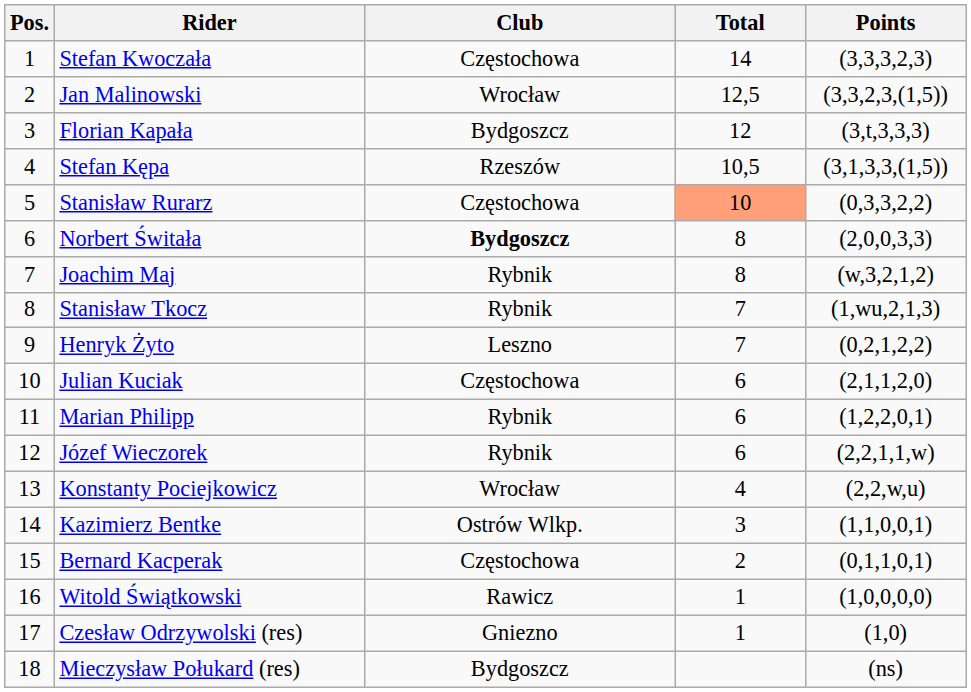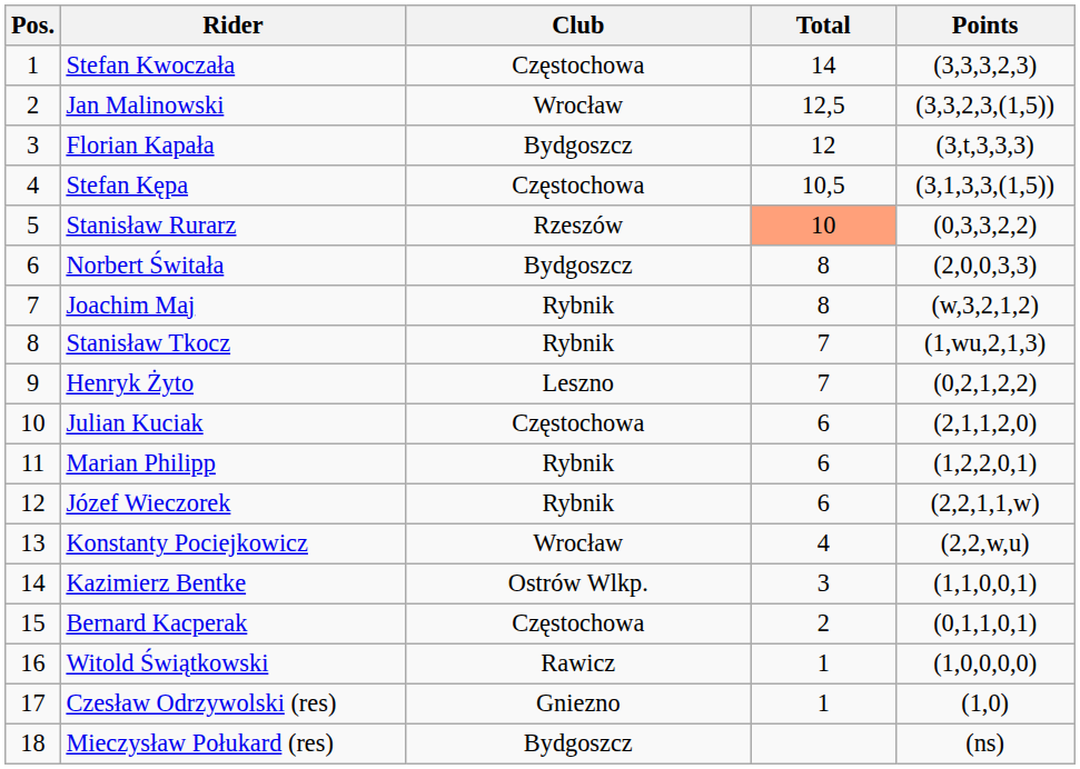 <table class=wikitable style="font-size:93%;">
 <tr>
 <th width=25px>Pos.</th>
 <th width=200px>Rider</th>
 <th width=200px>Club</th>
 <th width=80px>Total</th>
 <th width=100px>Points</th>
 </tr>
 <tr align=center>
 <td>1</td>
 <td align=left><a href='#'>Stefan Kwoczała</a></td>
 <td>Częstochowa</td>
 <td>14</td>
 <td>(3,3,3,2,3)</td>
 </tr>
 <tr align=center>
 <td>2</td>
 <td align=left><a href='#'>Jan Malinowski</a></td>
 <td>Wrocław</td>
 <td>12,5</td>
 <td>(3,3,2,3,(1,5))</td>
 </tr>
 <tr align=center>
 <td>3</td>
 <td align=left><a href='#'>Florian Kapała</a></td>
 <td>Bydgoszcz</td>
 <td>12</td>
 <td>(3,t,3,3,3)</td>
 </tr>
 <tr align=center>
 <td>4</td>
 <td align=left><a href='#'>Stefan Kępa</a></td>
-<td>Rzeszów</td>
+<td>Częstochowa</td>
 <td>10,5</td>
 <td>(3,1,3,3,(1,5))</td>
 </tr>
 <tr align=center>
 <td>5</td>
 <td align=left><a href='#'>Stanisław Rurarz</a></td>
-<td>Częstochowa</td>
+<td>Rzeszów</td>
 <td style="background: lightsalmon;">10</td>
 <td>(0,3,3,2,2)</td>
 </tr>
 <tr align=center>
 <td>6</td>
 <td align=left><a href='#'>Norbert Świtała</a></td>
-<td><strong>Bydgoszcz</strong></td>
+<td>Bydgoszcz</td>
 <td>8</td>
 <td>(2,0,0,3,3)</td>
 </tr>
 <tr align=center>
 <td>7</td>
 <td align=left><a href='#'>Joachim Maj</a></td>
 <td>Rybnik</td>
 <td>8</td>
 <td>(w,3,2,1,2)</td>
 </tr>
 <tr align=center>
 <td>8</td>
 <td align=left><a href='#'>Stanisław Tkocz</a></td>
 <td>Rybnik</td>
 <td>7</td>
 <td>(1,wu,2,1,3)</td>
 </tr>
 <tr align=center>
 <td>9</td>
 <td align=left><a href='#'>Henryk Żyto</a></td>
 <td>Leszno</td>
 <td>7</td>
 <td>(0,2,1,2,2)</td>
 </tr>
 <tr align=center>
 <td>10</td>
 <td align=left><a href='#'>Julian Kuciak</a></td>
 <td>Częstochowa</td>
 <td>6</td>
 <td>(2,1,1,2,0)</td>
 </tr>
 <tr align=center>
 <td>11</td>
 <td align=left><a href='#'>Marian Philipp</a></td>
 <td>Rybnik</td>
 <td>6</td>
 <td>(1,2,2,0,1)</td>
 </tr>
 <tr align=center>
 <td>12</td>
 <td align=left><a href='#'>Józef Wieczorek</a></td>
 <td>Rybnik</td>
 <td>6</td>
 <td>(2,2,1,1,w)</td>
 </tr>
 <tr align=center>
 <td>13</td>
 <td align=left><a href='#'>Konstanty Pociejkowicz</a></td>
 <td>Wrocław</td>
 <td>4</td>
 <td>(2,2,w,u)</td>
 </tr>
 <tr align=center>
 <td>14</td>
 <td align=left><a href='#'>Kazimierz Bentke</a></td>
 <td>Ostrów Wlkp.</td>
 <td>3</td>
 <td>(1,1,0,0,1)</td>
 </tr>
 <tr align=center>
 <td>15</td>
 <td align=left><a href='#'>Bernard Kacperak</a></td>
 <td>Częstochowa</td>
 <td>2</td>
 <td>(0,1,1,0,1)</td>
 </tr>
 <tr align=center>
 <td>16</td>
 <td align=left><a href='#'>Witold Świątkowski</a></td>
 <td>Rawicz</td>
 <td>1</td>
 <td>(1,0,0,0,0)</td>
 </tr>
 <tr align=center>
 <td>17</td>
 <td align=left><a href='#'>Czesław Odrzywolski</a> (res)</td>
 <td>Gniezno</td>
 <td>1</td>
 <td>(1,0)</td>
 </tr>
 <tr align=center>
 <td>18</td>
 <td align=left><a href='#'>Mieczysław Połukard</a> (res)</td>
 <td>Bydgoszcz</td>
 <td></td>
 <td>(ns)</td>
 </tr>
 </table>
